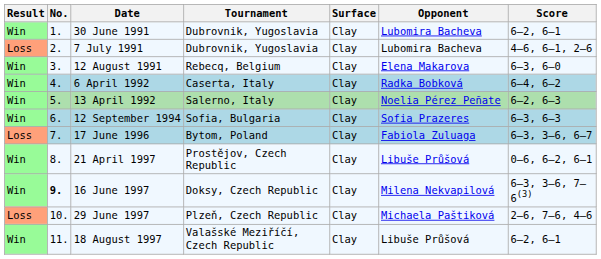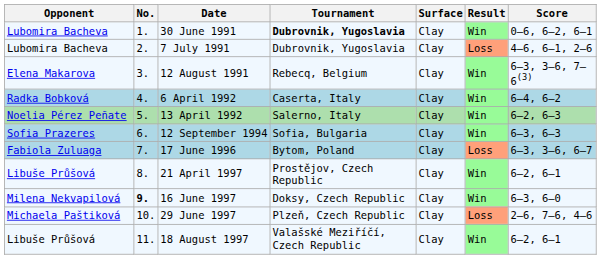 <table class="sortable wikitable" style="font-size:97%;">
 <tr>
-<th>Result</th>
+<th style="width:150px">Opponent</th>
 <th>No.</th>
 <th>Date</th>
 <th style="width:170px">Tournament</th>
 <th style="width:50px">Surface</th>
-<th style="width:150px">Opponent</th>
+<th>Result</th>
 <th style="width:100px" class="unsortable">Score</th>
 </tr>
 <tr style="background:#f0f8ff;">
-<td style="background:#98fb98;">Win</td>
+<td> <a href='#'>Lubomira Bacheva</a></td>
 <td>1.</td>
 <td>30 June 1991</td>
-<td>Dubrovnik, Yugoslavia</td>
+<td><strong>Dubrovnik, Yugoslavia</strong></td>
 <td>Clay</td>
-<td> <a href='#'>Lubomira Bacheva</a></td>
-<td>6–2, 6–1</td>
+<td style="background:#98fb98;">Win</td>
+<td>0–6, 6–2, 6–1</td>
 </tr>
 <tr style="background:#f0f8ff;">
-<td style="background:#ffa07a;">Loss</td>
+<td> Lubomira Bacheva</td>
 <td>2.</td>
 <td>7 July 1991</td>
 <td>Dubrovnik, Yugoslavia</td>
 <td>Clay</td>
-<td> Lubomira Bacheva</td>
+<td style="background:#ffa07a;">Loss</td>
 <td>4–6, 6–1, 2–6</td>
 </tr>
 <tr style="background:#f0f8ff;">
-<td style="background:#98fb98;">Win</td>
+<td> <a href='#'>Elena Makarova</a></td>
 <td>3.</td>
 <td>12 August 1991</td>
 <td>Rebecq, Belgium</td>
 <td>Clay</td>
-<td> <a href='#'>Elena Makarova</a></td>
-<td>6–3, 6–0</td>
+<td style="background:#98fb98;">Win</td>
+<td>6–3, 3–6, 7–6<sup>(3)</sup></td>
 </tr>
 <tr style="background:lightblue;">
-<td style="background:#98fb98;">Win</td>
+<td> <a href='#'>Radka Bobková</a></td>
 <td>4.</td>
 <td>6 April 1992</td>
 <td>Caserta, Italy</td>
 <td>Clay</td>
-<td> <a href='#'>Radka Bobková</a></td>
+<td style="background:#98fb98;">Win</td>
 <td>6–4, 6–2</td>
 </tr>
 <tr style="background:#addfad;">
-<td style="background:#98fb98;">Win</td>
+<td> <a href='#'>Noelia Pérez Peñate</a></td>
 <td>5.</td>
 <td>13 April 1992</td>
 <td>Salerno, Italy</td>
 <td>Clay</td>
-<td> <a href='#'>Noelia Pérez Peñate</a></td>
+<td style="background:#98fb98;">Win</td>
 <td>6–2, 6–3</td>
 </tr>
 <tr style="background:lightblue;">
-<td style="background:#98fb98;">Win</td>
+<td> <a href='#'>Sofia Prazeres</a></td>
 <td>6.</td>
 <td>12 September 1994</td>
 <td>Sofia, Bulgaria</td>
 <td>Clay</td>
-<td> <a href='#'>Sofia Prazeres</a></td>
+<td style="background:#98fb98;">Win</td>
 <td>6–3, 6–3</td>
 </tr>
 <tr style="background:lightblue;">
-<td style="background:#ffa07a;">Loss</td>
+<td> <a href='#'>Fabiola Zuluaga</a></td>
 <td>7.</td>
 <td>17 June 1996</td>
 <td>Bytom, Poland</td>
 <td>Clay</td>
-<td> <a href='#'>Fabiola Zuluaga</a></td>
+<td style="background:#ffa07a;">Loss</td>
 <td>6–3, 3–6, 6–7</td>
 </tr>
 <tr style="background:#f0f8ff;">
-<td style="background:#98fb98;">Win</td>
+<td> <a href='#'>Libuše Průšová</a></td>
 <td>8.</td>
 <td>21 April 1997</td>
 <td>Prostějov, Czech Republic</td>
 <td>Clay</td>
-<td> <a href='#'>Libuše Průšová</a></td>
-<td>0–6, 6–2, 6–1</td>
+<td style="background:#98fb98;">Win</td>
+<td>6–2, 6–1</td>
 </tr>
 <tr style="background:#f0f8ff;">
-<td style="background:#98fb98;">Win</td>
+<td> <a href='#'>Milena Nekvapilová</a></td>
 <td><strong>9.</strong></td>
 <td>16 June 1997</td>
 <td>Doksy, Czech Republic</td>
 <td>Clay</td>
-<td> <a href='#'>Milena Nekvapilová</a></td>
-<td>6–3, 3–6, 7–6<sup>(3)</sup></td>
+<td style="background:#98fb98;">Win</td>
+<td>6–3, 6–0</td>
 </tr>
 <tr style="background:#f0f8ff;">
-<td style="background:#ffa07a;">Loss</td>
+<td> <a href='#'>Michaela Paštiková</a></td>
 <td>10.</td>
 <td>29 June 1997</td>
 <td>Plzeň, Czech Republic</td>
 <td>Clay</td>
-<td> <a href='#'>Michaela Paštiková</a></td>
+<td style="background:#ffa07a;">Loss</td>
 <td>2–6, 7–6, 4–6</td>
 </tr>
 <tr style="background:#f0f8ff;">
-<td style="background:#98fb98;">Win</td>
+<td> Libuše Průšová</td>
 <td>11.</td>
 <td>18 August 1997</td>
 <td>Valašské Meziříčí, Czech Republic</td>
 <td>Clay</td>
-<td> Libuše Průšová</td>
+<td style="background:#98fb98;">Win</td>
 <td>6–2, 6–1</td>
 </tr>
 </table>
